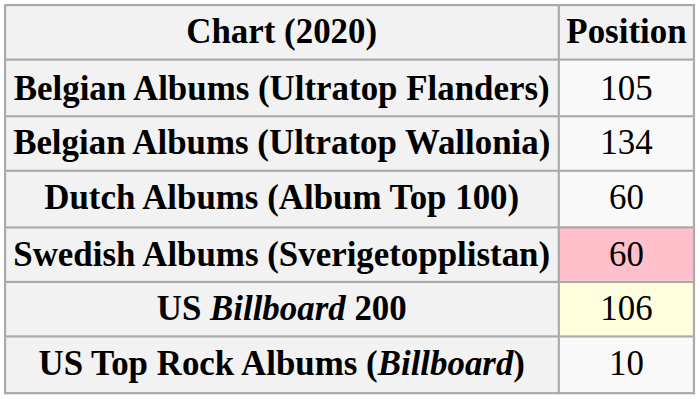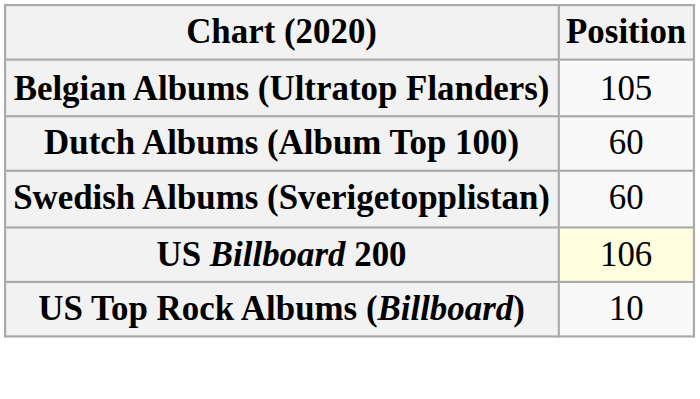 <table class="wikitable sortable plainrowheaders" style="text-align:center">
 <tr>
 <th scope="col">Chart (2020)</th>
 <th scope="col">Position</th>
 </tr>
 <tr>
 <th scope="row">Belgian Albums (Ultratop Flanders)</th>
 <td>105</td>
 </tr>
 <tr>
-<th scope="row">Belgian Albums (Ultratop Wallonia)</th>
-<td>134</td>
-</tr>
-<tr>
 <th scope="row">Dutch Albums (Album Top 100)</th>
 <td>60</td>
 </tr>
 <tr>
 <th scope="row">Swedish Albums (Sverigetopplistan)</th>
-<td style="background: pink;">60</td>
+<td>60</td>
 </tr>
 <tr>
 <th scope="row">US <em>Billboard</em> 200</th>
 <td style="background: lightyellow;">106</td>
 </tr>
 <tr>
 <th scope="row">US Top Rock Albums (<em>Billboard</em>)</th>
 <td>10</td>
 </tr>
 </table>
